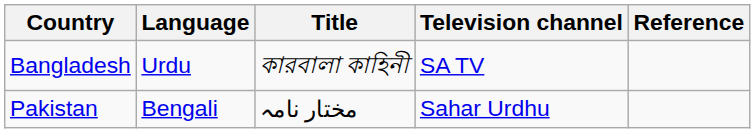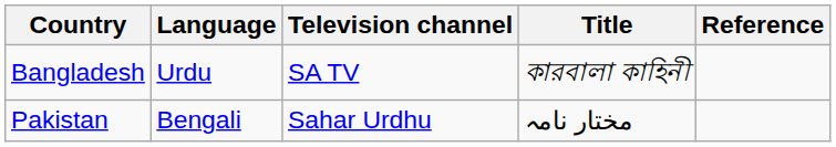 <table class="wikitable">
 <tr>
 <th>Country</th>
 <th>Language</th>
+<th>Television channel</th>
 <th>Title</th>
-<th>Television channel</th>
 <th>Reference</th>
 </tr>
 <tr>
 <td><a href='#'>Bangladesh</a></td>
 <td><a href='#'>Urdu</a></td>
+<td><a href='#'>SA TV</a></td>
 <td><em>কারবালা কাহিনী</em></td>
-<td><a href='#'>SA TV</a></td>
 <td></td>
 </tr>
 <tr>
 <td><a href='#'>Pakistan</a></td>
 <td><a href='#'>Bengali</a></td>
+<td><a href='#'>Sahar Urdhu</a></td>
 <td>مختار نامہ</td>
-<td><a href='#'>Sahar Urdhu</a></td>
 <td></td>
 </tr>
 </table>
